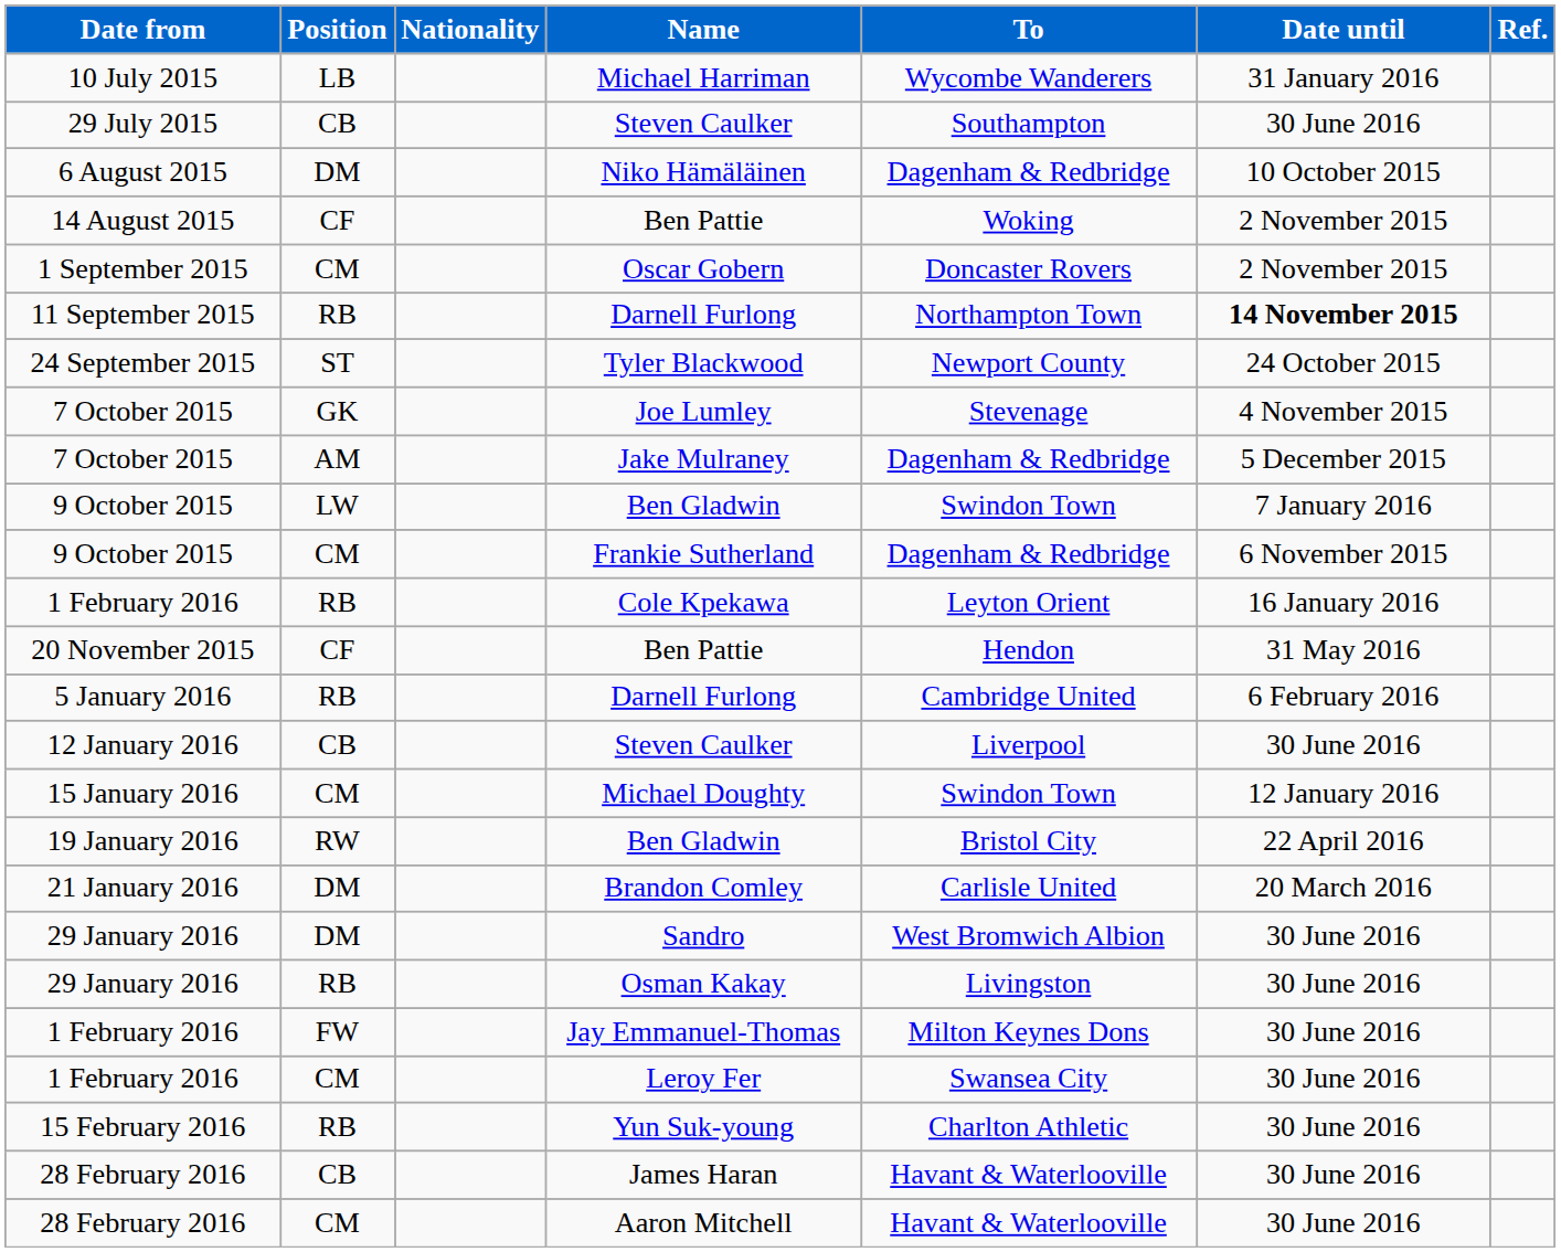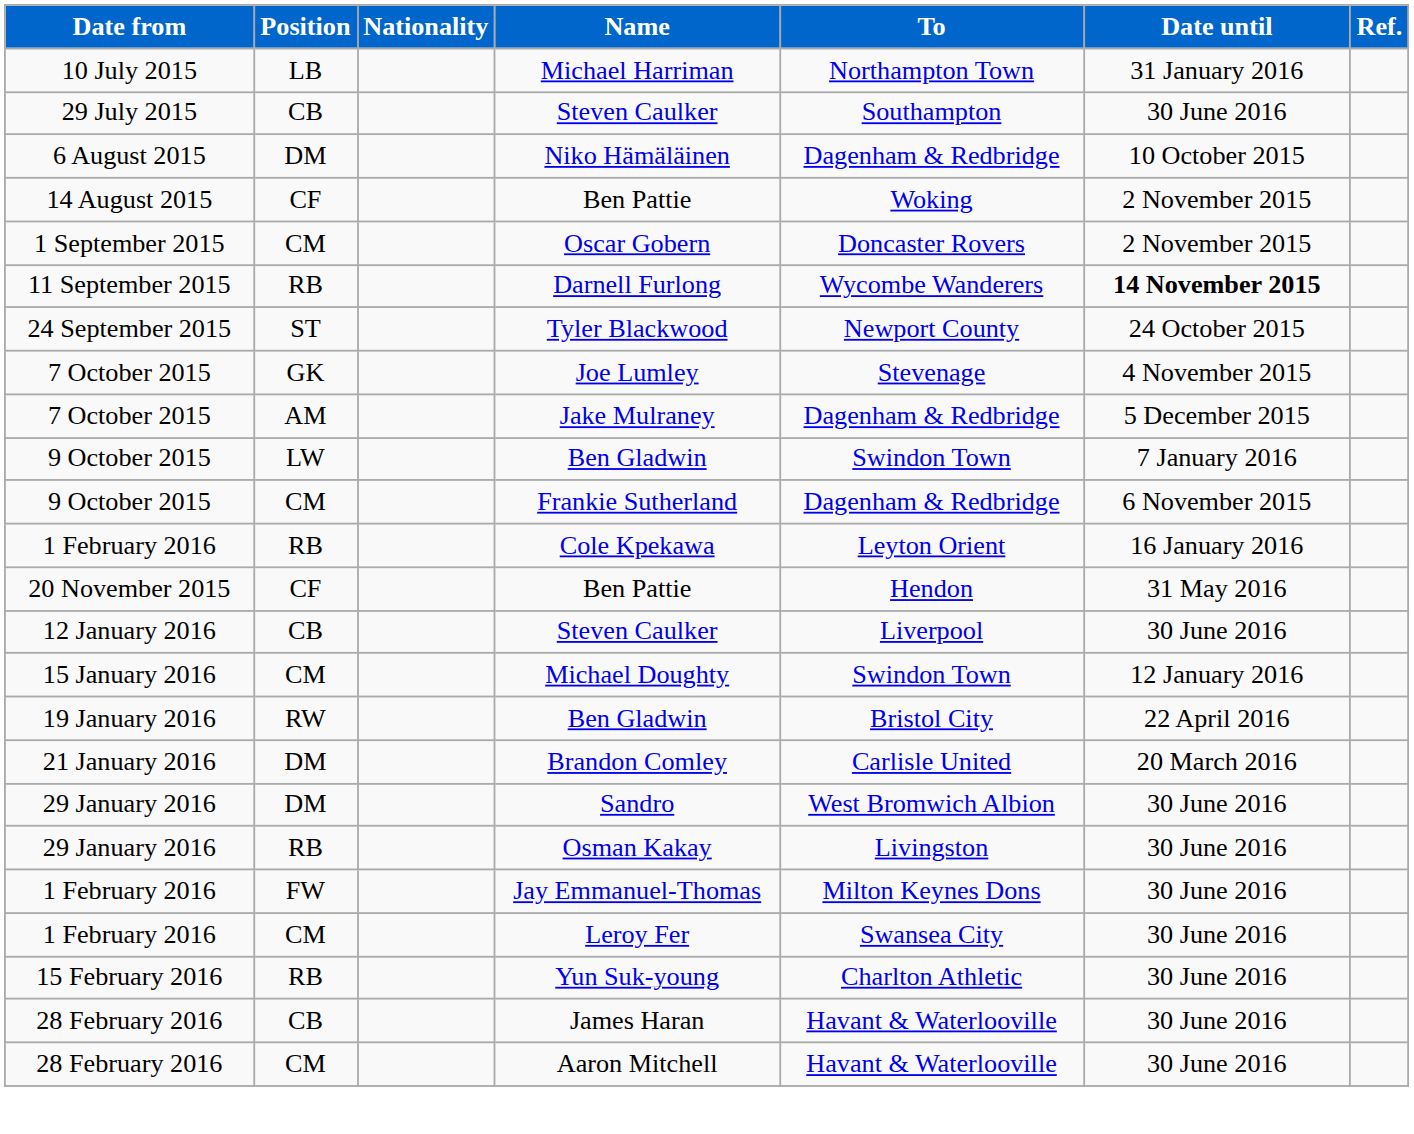 <table class="wikitable"  style="text-align:center; font-size:90%; ">
 <tr>
 <th style="background:#0066CC; color:#FFFFFF; width:130px;">Date from</th>
 <th style="background:#0066CC; color:#FFFFFF; width:50px;">Position</th>
 <th style="background:#0066CC; color:#FFFFFF; width:50px;">Nationality</th>
 <th style="background:#0066CC; color:#FFFFFF; width:150px;">Name</th>
 <th style="background:#0066CC; color:#FFFFFF; width:160px;">To</th>
 <th style="background:#0066CC; color:#FFFFFF; width:140px;">Date until</th>
 <th style="background:#0066CC; color:#FFFFFF; width:25px;">Ref.</th>
 </tr>
 <tr>
 <td>10 July 2015</td>
 <td>LB</td>
 <td></td>
 <td><a href='#'>Michael Harriman</a></td>
-<td><a href='#'>Wycombe Wanderers</a></td>
+<td><a href='#'>Northampton Town</a></td>
 <td>31 January 2016</td>
 <td></td>
 </tr>
 <tr>
 <td>29 July 2015</td>
 <td>CB</td>
 <td></td>
 <td><a href='#'>Steven Caulker</a></td>
 <td><a href='#'>Southampton</a></td>
 <td>30 June 2016</td>
 <td></td>
 </tr>
 <tr>
 <td>6 August 2015</td>
 <td>DM</td>
 <td></td>
 <td><a href='#'>Niko Hämäläinen</a></td>
 <td><a href='#'>Dagenham & Redbridge</a></td>
 <td>10 October 2015</td>
 <td></td>
 </tr>
 <tr>
 <td>14 August 2015</td>
 <td>CF</td>
 <td></td>
 <td>Ben Pattie</td>
 <td><a href='#'>Woking</a></td>
 <td>2 November 2015</td>
 <td></td>
 </tr>
 <tr>
 <td>1 September 2015</td>
 <td>CM</td>
 <td></td>
 <td><a href='#'>Oscar Gobern</a></td>
 <td><a href='#'>Doncaster Rovers</a></td>
 <td>2 November 2015</td>
 <td></td>
 </tr>
 <tr>
 <td>11 September 2015</td>
 <td>RB</td>
 <td></td>
 <td><a href='#'>Darnell Furlong</a></td>
-<td><a href='#'>Northampton Town</a></td>
+<td><a href='#'>Wycombe Wanderers</a></td>
 <td><strong>14 November 2015</strong></td>
 <td></td>
 </tr>
 <tr>
 <td>24 September 2015</td>
 <td>ST</td>
 <td></td>
 <td><a href='#'>Tyler Blackwood</a></td>
 <td><a href='#'>Newport County</a></td>
 <td>24 October 2015</td>
 <td></td>
 </tr>
 <tr>
 <td>7 October 2015</td>
 <td>GK</td>
 <td></td>
 <td><a href='#'>Joe Lumley</a></td>
 <td><a href='#'>Stevenage</a></td>
 <td>4 November 2015</td>
 <td></td>
 </tr>
 <tr>
 <td>7 October 2015</td>
 <td>AM</td>
 <td></td>
 <td><a href='#'>Jake Mulraney</a></td>
 <td><a href='#'>Dagenham & Redbridge</a></td>
 <td>5 December 2015</td>
 <td></td>
 </tr>
 <tr>
 <td>9 October 2015</td>
 <td>LW</td>
 <td></td>
 <td><a href='#'>Ben Gladwin</a></td>
 <td><a href='#'>Swindon Town</a></td>
 <td>7 January 2016</td>
 <td></td>
 </tr>
 <tr>
 <td>9 October 2015</td>
 <td>CM</td>
 <td></td>
 <td><a href='#'>Frankie Sutherland</a></td>
 <td><a href='#'>Dagenham & Redbridge</a></td>
 <td>6 November 2015</td>
 <td></td>
 </tr>
 <tr>
 <td>1 February 2016</td>
 <td>RB</td>
 <td></td>
 <td><a href='#'>Cole Kpekawa</a></td>
 <td><a href='#'>Leyton Orient</a></td>
 <td>16 January 2016</td>
 <td></td>
 </tr>
 <tr>
 <td>20 November 2015</td>
 <td>CF</td>
 <td></td>
 <td>Ben Pattie</td>
 <td><a href='#'>Hendon</a></td>
 <td>31 May 2016</td>
-<td></td>
-</tr>
-<tr>
-<td>5 January 2016</td>
-<td>RB</td>
-<td></td>
-<td><a href='#'>Darnell Furlong</a></td>
-<td><a href='#'>Cambridge United</a></td>
-<td>6 February 2016</td>
 <td></td>
 </tr>
 <tr>
 <td>12 January 2016</td>
 <td>CB</td>
 <td></td>
 <td><a href='#'>Steven Caulker</a></td>
 <td><a href='#'>Liverpool</a></td>
 <td>30 June 2016</td>
 <td></td>
 </tr>
 <tr>
 <td>15 January 2016</td>
 <td>CM</td>
 <td></td>
 <td><a href='#'>Michael Doughty</a></td>
 <td><a href='#'>Swindon Town</a></td>
 <td>12 January 2016</td>
 <td></td>
 </tr>
 <tr>
 <td>19 January 2016</td>
 <td>RW</td>
 <td></td>
 <td><a href='#'>Ben Gladwin</a></td>
 <td><a href='#'>Bristol City</a></td>
 <td>22 April 2016</td>
 <td></td>
 </tr>
 <tr>
 <td>21 January 2016</td>
 <td>DM</td>
 <td></td>
 <td><a href='#'>Brandon Comley</a></td>
 <td><a href='#'>Carlisle United</a></td>
 <td>20 March 2016</td>
 <td></td>
 </tr>
 <tr>
 <td>29 January 2016</td>
 <td>DM</td>
 <td></td>
 <td><a href='#'>Sandro</a></td>
 <td><a href='#'>West Bromwich Albion</a></td>
 <td>30 June 2016</td>
 <td></td>
 </tr>
 <tr>
 <td>29 January 2016</td>
 <td>RB</td>
 <td></td>
 <td><a href='#'>Osman Kakay</a></td>
 <td><a href='#'>Livingston</a></td>
 <td>30 June 2016</td>
 <td></td>
 </tr>
 <tr>
 <td>1 February 2016</td>
 <td>FW</td>
 <td></td>
 <td><a href='#'>Jay Emmanuel-Thomas</a></td>
 <td><a href='#'>Milton Keynes Dons</a></td>
 <td>30 June 2016</td>
 <td></td>
 </tr>
 <tr>
 <td>1 February 2016</td>
 <td>CM</td>
 <td></td>
 <td><a href='#'>Leroy Fer</a></td>
 <td><a href='#'>Swansea City</a></td>
 <td>30 June 2016</td>
 <td></td>
 </tr>
 <tr>
 <td>15 February 2016</td>
 <td>RB</td>
 <td></td>
 <td><a href='#'>Yun Suk-young</a></td>
 <td><a href='#'>Charlton Athletic</a></td>
 <td>30 June 2016</td>
 <td></td>
 </tr>
 <tr>
 <td>28 February 2016</td>
 <td>CB</td>
 <td></td>
 <td>James Haran</td>
 <td><a href='#'>Havant & Waterlooville</a></td>
 <td>30 June 2016</td>
 <td></td>
 </tr>
 <tr>
 <td>28 February 2016</td>
 <td>CM</td>
 <td></td>
 <td>Aaron Mitchell</td>
 <td><a href='#'>Havant & Waterlooville</a></td>
 <td>30 June 2016</td>
 <td></td>
 </tr>
 </table>
